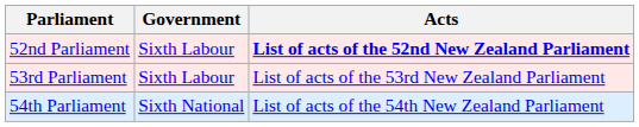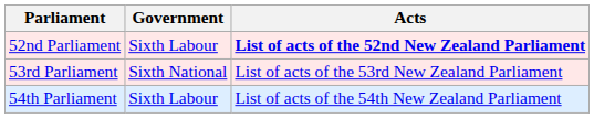 <table class="wikitable">
 <tr>
 <th>Parliament</th>
 <th>Government</th>
 <th>Acts</th>
 </tr>
 <tr style="background:#ffe8e8">
 <td><a href='#'>52nd Parliament</a></td>
 <td><a href='#'>Sixth Labour</a></td>
 <td><strong><a href='#'>List of acts of the 52nd New Zealand Parliament</a></strong></td>
 </tr>
 <tr style="background:#ffe8e8">
 <td><a href='#'>53rd Parliament</a></td>
-<td><a href='#'>Sixth Labour</a></td>
+<td><a href='#'>Sixth National</a></td>
 <td><a href='#'>List of acts of the 53rd New Zealand Parliament</a></td>
 </tr>
 <tr style="background:#ddeeff">
 <td><a href='#'>54th Parliament</a></td>
-<td><a href='#'>Sixth National</a></td>
+<td><a href='#'>Sixth Labour</a></td>
 <td><a href='#'>List of acts of the 54th New Zealand Parliament</a></td>
 </tr>
 </table>
